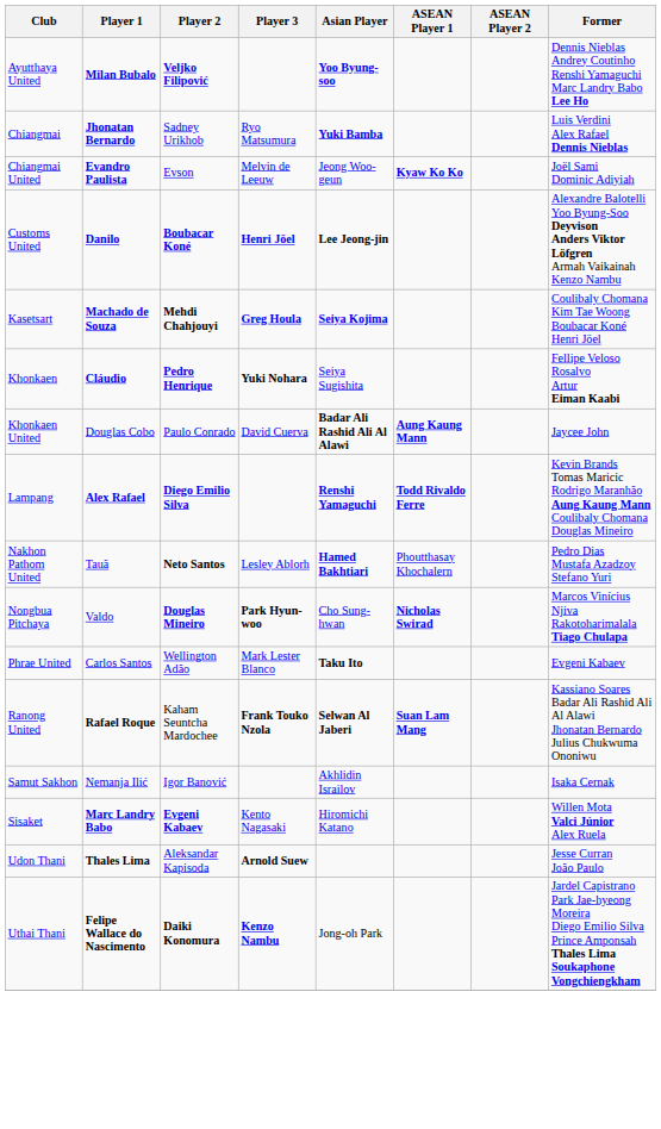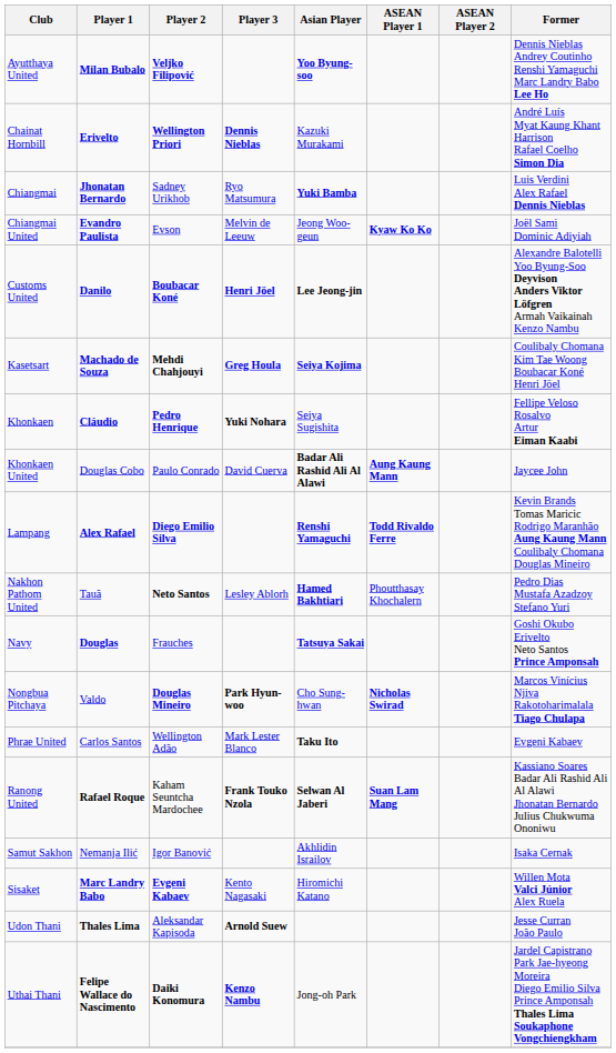 <table class="wikitable sortable" style="font-size:100%;">
 <tr>
 <th style="width:10%">Club</th>
 <th style="width:10%">Player 1</th>
 <th style="width:10%">Player 2</th>
 <th style="width:10%">Player 3</th>
 <th style="width:10%">Asian Player</th>
 <th style="width:10%">ASEAN Player 1</th>
 <th style="width:10%">ASEAN Player 2</th>
 <th style="width:10%">Former</th>
 </tr>
 <tr>
 <td><a href='#'>Ayutthaya United</a></td>
 <td> <strong> <a href='#'>Milan Bubalo</a> </strong></td>
 <td> <strong> <a href='#'>Veljko Filipović</a> </strong></td>
 <td></td>
 <td> <strong> <a href='#'>Yoo Byung-soo</a></strong></td>
 <td></td>
 <td></td>
 <td> <a href='#'>Dennis Nieblas</a> <br>  <a href='#'>Andrey Coutinho</a> <br>  <a href='#'>Renshi Yamaguchi</a> <br>  <a href='#'>Marc Landry Babo</a> <br>  <strong><a href='#'>Lee Ho</a></strong></td>
+</tr>
+<tr>
+<td><a href='#'> Chainat Hornbill</a></td>
+<td> <strong><a href='#'>Erivelto</a></strong></td>
+<td> <strong><a href='#'>Wellington Priori</a></strong></td>
+<td> <strong><a href='#'>Dennis Nieblas</a></strong></td>
+<td> <a href='#'>Kazuki Murakami</a></td>
+<td></td>
+<td></td>
+<td> <a href='#'> André Luís</a> <br>  <a href='#'>Myat Kaung Khant</a> <br>  <a href='#'>Harrison</a> <br>  <a href='#'>Rafael Coelho</a> <br>  <strong> <a href='#'>Simon Dia</a></strong></td>
 </tr>
 <tr>
 <td><a href='#'>Chiangmai</a></td>
 <td> <strong><a href='#'>Jhonatan Bernardo</a></strong></td>
 <td> <a href='#'>Sadney Urikhob</a></td>
 <td> <a href='#'>Ryo Matsumura</a></td>
 <td> <strong><a href='#'>Yuki Bamba</a></strong></td>
 <td></td>
 <td></td>
 <td> <a href='#'>Luis Verdini</a> <br>  <a href='#'>Alex Rafael</a> <br>  <strong><a href='#'>Dennis Nieblas</a></strong></td>
 </tr>
 <tr>
 <td><a href='#'>Chiangmai United</a></td>
 <td> <strong><a href='#'>Evandro Paulista</a></strong></td>
 <td> <a href='#'>Evson</a></td>
 <td> <a href='#'>Melvin de Leeuw</a></td>
 <td> <a href='#'>Jeong Woo-geun</a></td>
 <td><strong> <a href='#'>Kyaw Ko Ko</a> </strong></td>
 <td></td>
 <td> <a href='#'>Joël Sami</a> <br>  <a href='#'>Dominic Adiyiah</a></td>
 </tr>
 <tr>
 <td><a href='#'>Customs United</a></td>
 <td> <strong><a href='#'>Danilo</a></strong></td>
 <td> <strong><a href='#'>Boubacar Koné</a></strong></td>
 <td> <strong><a href='#'>Henri Jöel</a></strong></td>
 <td> <strong>Lee Jeong-jin</strong></td>
 <td></td>
 <td></td>
 <td> <a href='#'>Alexandre Balotelli</a> <br>  <a href='#'>Yoo Byung-Soo</a> <br>  <strong>Deyvison</strong><br>  <strong>Anders Viktor Löfgren</strong><br>  Armah Vaikainah <br>  <a href='#'>Kenzo Nambu</a></td>
 </tr>
 <tr>
 <td><a href='#'>Kasetsart</a></td>
 <td> <strong><a href='#'>Machado de Souza</a></strong></td>
 <td> <strong>Mehdi Chahjouyi</strong></td>
 <td> <strong><a href='#'>Greg Houla</a> </strong></td>
 <td> <strong><a href='#'>Seiya Kojima</a></strong></td>
 <td></td>
 <td></td>
 <td> <a href='#'>Coulibaly Chomana</a> <br>  <a href='#'>Kim Tae Woong</a> <br>  <a href='#'>Boubacar Koné</a> <br>  <a href='#'>Henri Jöel</a></td>
 </tr>
 <tr>
 <td><a href='#'>Khonkaen</a></td>
 <td> <strong><a href='#'>Cláudio</a></strong></td>
 <td> <strong><a href='#'>Pedro Henrique</a></strong></td>
 <td> <strong>Yuki Nohara</strong></td>
 <td> <a href='#'>Seiya Sugishita</a></td>
 <td></td>
 <td></td>
 <td> <a href='#'>Fellipe Veloso</a> <br>  <a href='#'>Rosalvo</a> <br>  <a href='#'>Artur</a> <br> <strong> Eiman Kaabi</strong></td>
 </tr>
 <tr>
 <td><a href='#'>Khonkaen United</a></td>
 <td> <a href='#'>Douglas Cobo</a></td>
 <td> <a href='#'>Paulo Conrado</a></td>
 <td> <a href='#'>David Cuerva</a></td>
 <td> <strong>Badar Ali Rashid Ali Al Alawi</strong></td>
 <td> <strong><a href='#'>Aung Kaung Mann</a></strong></td>
 <td></td>
 <td> <a href='#'>Jaycee John</a></td>
 </tr>
 <tr>
 <td><a href='#'>Lampang</a></td>
 <td> <strong><a href='#'>Alex Rafael</a></strong></td>
 <td> <strong><a href='#'>Diego Emilio Silva</a></strong></td>
 <td></td>
 <td> <strong><a href='#'>Renshi Yamaguchi</a></strong></td>
 <td> <strong><a href='#'>Todd Rivaldo Ferre</a></strong></td>
 <td></td>
 <td> <a href='#'>Kevin Brands</a> <br>  Tomas Maricic <br>  <a href='#'>Rodrigo Maranhão</a> <br>  <strong><a href='#'>Aung Kaung Mann</a></strong> <br>  <a href='#'>Coulibaly Chomana</a> <br>  <a href='#'>Douglas Mineiro</a></td>
 </tr>
 <tr>
 <td><a href='#'>Nakhon Pathom United</a></td>
 <td> <a href='#'>Tauã</a></td>
 <td> <strong>Neto Santos</strong></td>
 <td> <a href='#'>Lesley Ablorh</a></td>
 <td><strong> <a href='#'>Hamed Bakhtiari</a></strong></td>
 <td> <a href='#'>Phoutthasay Khochalern</a></td>
 <td></td>
 <td> <a href='#'>Pedro Dias</a> <br>  <a href='#'>Mustafa Azadzoy</a> <br>  <a href='#'>Stefano Yuri</a></td>
 </tr>
 <tr>
+<td><a href='#'>Navy</a></td>
+<td> <strong><a href='#'>Douglas</a></strong></td>
+<td> <a href='#'>Frauches</a></td>
+<td></td>
+<td> <strong><a href='#'>Tatsuya Sakai</a></strong></td>
+<td></td>
+<td></td>
+<td> <a href='#'>Goshi Okubo</a> <br>  <a href='#'>Erivelto</a> <br>  Neto Santos <br>  <strong><a href='#'>Prince Amponsah</a></strong></td>
+</tr>
+<tr>
 <td><a href='#'>Nongbua Pitchaya</a></td>
 <td> <a href='#'>Valdo</a></td>
 <td> <strong><a href='#'>Douglas Mineiro</a></strong></td>
 <td> <strong>Park Hyun-woo</strong></td>
 <td> <a href='#'>Cho Sung-hwan</a></td>
 <td> <strong><a href='#'>Nicholas Swirad</a> </strong></td>
 <td></td>
 <td> <a href='#'>Marcos Vinícius</a> <br>  <a href='#'>Njiva Rakotoharimalala</a> <br>  <strong><a href='#'>Tiago Chulapa</a> </strong></td>
 </tr>
 <tr>
 <td><a href='#'>Phrae United</a></td>
 <td> <a href='#'>Carlos Santos</a></td>
 <td> <a href='#'>Wellington Adão</a></td>
 <td> <a href='#'>Mark Lester Blanco</a></td>
 <td> <strong>Taku Ito</strong></td>
 <td></td>
 <td></td>
 <td> <a href='#'>Evgeni Kabaev</a></td>
 </tr>
 <tr>
 <td><a href='#'>Ranong United</a></td>
 <td> <strong>Rafael Roque</strong></td>
 <td> Kaham Seuntcha Mardochee</td>
 <td> <strong>Frank Touko Nzola</strong></td>
 <td> <strong>Selwan Al Jaberi</strong></td>
 <td> <strong><a href='#'>Suan Lam Mang</a></strong></td>
 <td></td>
 <td> <a href='#'>Kassiano Soares</a> <br>  Badar Ali Rashid Ali Al Alawi <br>  <a href='#'>Jhonatan Bernardo</a> <br>  Julius Chukwuma Ononiwu</td>
 </tr>
 <tr>
 <td><a href='#'>Samut Sakhon</a></td>
 <td> <a href='#'>Nemanja Ilić</a></td>
 <td> <a href='#'>Igor Banović</a></td>
 <td></td>
 <td> <a href='#'>Akhlidin Israilov</a></td>
 <td></td>
 <td></td>
 <td> <a href='#'>Isaka Cernak</a></td>
 </tr>
 <tr>
 <td><a href='#'>Sisaket</a></td>
 <td> <strong><a href='#'>Marc Landry Babo</a> </strong></td>
 <td> <strong><a href='#'>Evgeni Kabaev</a> </strong></td>
 <td> <a href='#'>Kento Nagasaki</a></td>
 <td> <a href='#'>Hiromichi Katano</a></td>
 <td></td>
 <td></td>
 <td> <a href='#'>Willen Mota</a> <br>  <strong><a href='#'>Valci Júnior</a></strong> <br>  <a href='#'>Alex Ruela</a></td>
 </tr>
 <tr>
 <td><a href='#'>Udon Thani</a></td>
 <td> <strong>Thales Lima</strong></td>
 <td> <a href='#'>Aleksandar Kapisoda</a></td>
 <td> <strong>Arnold Suew</strong></td>
 <td></td>
 <td></td>
 <td></td>
 <td> <a href='#'>Jesse Curran</a><br> <a href='#'>João Paulo</a></td>
 </tr>
 <tr>
 <td><a href='#'>Uthai Thani</a></td>
 <td> <strong>Felipe Wallace do Nascimento</strong></td>
 <td> <strong>Daiki Konomura</strong></td>
 <td> <strong><a href='#'>Kenzo Nambu</a></strong></td>
 <td> Jong-oh Park</td>
 <td></td>
 <td></td>
 <td> <a href='#'>Jardel Capistrano</a> <br>  <a href='#'>Park Jae-hyeong</a> <br>  <a href='#'>Moreira</a> <br>  <a href='#'>Diego Emilio Silva</a> <br>  <a href='#'>Prince Amponsah</a> <br>  <strong>Thales Lima</strong> <br>  <strong><a href='#'>Soukaphone Vongchiengkham</a></strong></td>
 </tr>
 <tr>
 </tr>
 </table>
